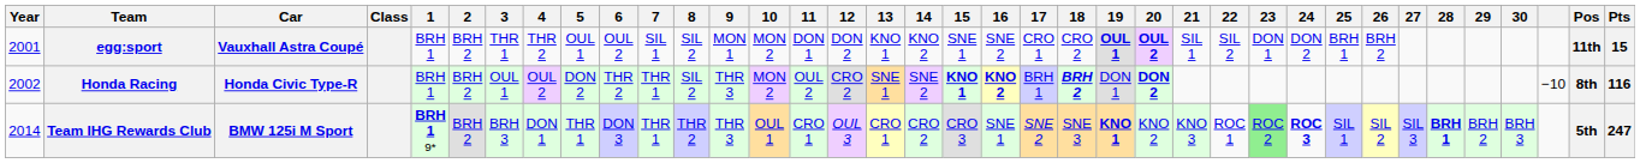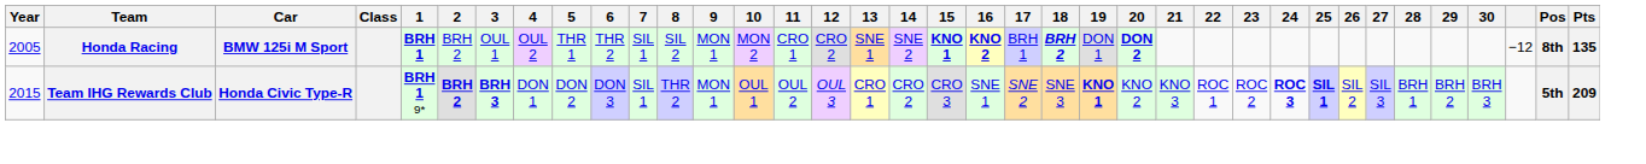 <table class="wikitable" style="text-align:center; font-size:85%">
 <tr>
 <th>Year</th>
 <th>Team</th>
 <th>Car</th>
 <th>Class</th>
 <th>1</th>
 <th>2</th>
 <th>3</th>
 <th>4</th>
 <th>5</th>
 <th>6</th>
 <th>7</th>
 <th>8</th>
 <th>9</th>
 <th>10</th>
 <th>11</th>
 <th>12</th>
 <th>13</th>
 <th>14</th>
 <th>15</th>
 <th>16</th>
 <th>17</th>
 <th>18</th>
 <th>19</th>
 <th>20</th>
 <th>21</th>
 <th>22</th>
 <th>23</th>
 <th>24</th>
 <th>25</th>
 <th>26</th>
 <th>27</th>
 <th>28</th>
 <th>29</th>
 <th>30</th>
 <th></th>
 <th>Pos</th>
 <th>Pts</th>
 </tr>
 <tr>
-<td><a href='#'>2001</a></td>
-<th nowrap><a href='#'>egg:sport</a></th>
-<th nowrap><a href='#'>Vauxhall Astra Coupé</a></th>
+<td><a href='#'>2005</a></td>
+<th nowrap><a href='#'>Honda Racing</a></th>
+<th nowrap><a href='#'>BMW 125i M Sport</a></th>
 <th><span></span></th>
-<td><a href='#'>BRH<br>1</a></td>
-<td><a href='#'>BRH<br>2</a></td>
-<td><a href='#'>THR<br>1</a></td>
-<td><a href='#'>THR<br>2</a></td>
-<td><a href='#'>OUL<br>1</a></td>
-<td><a href='#'>OUL<br>2</a></td>
-<td><a href='#'>SIL<br>1</a></td>
-<td><a href='#'>SIL<br>2</a></td>
-<td><a href='#'>MON<br>1</a></td>
-<td><a href='#'>MON<br>2</a></td>
-<td><a href='#'>DON<br>1</a></td>
-<td><a href='#'>DON<br>2</a></td>
-<td><a href='#'>KNO<br>1</a></td>
-<td><a href='#'>KNO<br>2</a></td>
-<td><a href='#'>SNE<br>1</a></td>
-<td><a href='#'>SNE<br>2</a></td>
-<td><a href='#'>CRO<br>1</a></td>
-<td><a href='#'>CRO<br>2</a></td>
-<td style="background:#DFDFDF;"><strong><a href='#'>OUL<br>1</a></strong><br></td>
-<td style="background:#EFCFFF;"><strong><a href='#'>OUL<br>2</a></strong><br></td>
-<td><a href='#'>SIL<br>1</a></td>
-<td><a href='#'>SIL<br>2</a></td>
-<td><a href='#'>DON<br>1</a></td>
-<td><a href='#'>DON<br>2</a></td>
-<td><a href='#'>BRH<br>1</a></td>
-<td><a href='#'>BRH<br>2</a></td>
-<td></td>
-<td></td>
-<td></td>
-<td></td>
-<td></td>
-<th>11th</th>
-<th>15</th>
-</tr>
-<tr>
-<td><a href='#'>2002</a></td>
-<th nowrap><a href='#'>Honda Racing</a></th>
-<th nowrap><a href='#'>Honda Civic Type-R</a></th>
-<th><span></span></th>
-<td style="background:#DFFFDF;"><a href='#'>BRH<br>1</a><br></td>
+<td style="background:#DFFFDF;"><strong><a href='#'>BRH<br>1</a><br></strong></td>
 <td style="background:#DFFFDF;"><a href='#'>BRH<br>2</a><br></td>
 <td style="background:#DFFFDF;"><a href='#'>OUL<br>1</a><br></td>
 <td style="background:#EFCFFF;"><a href='#'>OUL<br>2</a><br></td>
-<td style="background:#DFFFDF;"><a href='#'>DON<br>2</a><br></td>
+<td style="background:#DFFFDF;"><a href='#'>THR<br>1</a><br></td>
 <td style="background:#DFFFDF;"><a href='#'>THR<br>2</a><br></td>
-<td style="background:#DFFFDF;"><a href='#'>THR<br>1</a><br></td>
+<td style="background:#DFFFDF;"><a href='#'>SIL<br>1</a><br></td>
 <td style="background:#DFFFDF;"><a href='#'>SIL<br>2</a><br></td>
-<td style="background:#DFFFDF;"><a href='#'>THR<br>3</a><br></td>
+<td style="background:#DFFFDF;"><a href='#'>MON<br>1</a><br></td>
 <td style="background:#EFCFFF;"><a href='#'>MON<br>2</a><br></td>
-<td style="background:#DFFFDF;"><a href='#'>OUL<br>2</a><br></td>
+<td style="background:#DFFFDF;"><a href='#'>CRO<br>1</a><br></td>
 <td style="background:#DFDFDF;"><a href='#'>CRO<br>2</a><br></td>
 <td style="background:#FFDF9F;"><a href='#'>SNE<br>1</a><br></td>
 <td style="background:#EFCFFF;"><a href='#'>SNE<br>2</a><br></td>
 <td style="background:#DFFFDF;"><strong><a href='#'>KNO<br>1</a></strong><br></td>
 <td style="background:#FFFFBF;"><strong><a href='#'>KNO<br>2</a></strong><br></td>
 <td style="background:#CFCFFF;"><a href='#'>BRH<br>1</a><br></td>
 <td style="background:#DFFFDF;"><strong><em><a href='#'>BRH<br>2</a></em><br></strong></td>
 <td style="background:#DFDFDF;"><a href='#'>DON<br>1</a><br></td>
 <td style="background:#DFFFDF;"><strong><a href='#'>DON<br>2</a></strong><br></td>
 <td></td>
 <td></td>
 <td></td>
 <td></td>
 <td></td>
 <td></td>
 <td></td>
 <td></td>
 <td></td>
 <td></td>
-<td>−10</td>
+<td>−12</td>
 <th>8th</th>
-<th>116</th>
+<th>135</th>
 </tr>
 <tr>
-<td><a href='#'>2014</a></td>
+<td><a href='#'>2015</a></td>
 <th nowrap><a href='#'>Team IHG Rewards Club</a></th>
-<th nowrap><a href='#'>BMW 125i M Sport</a></th>
+<th nowrap><a href='#'>Honda Civic Type-R</a></th>
 <th></th>
 <td style="background:#DFFFDF;"><strong><a href='#'>BRH<br>1</a></strong><br><small>9*</small></td>
-<td style="background:#DFDFDF;"><a href='#'>BRH<br>2</a><br></td>
-<td style="background:#DFFFDF;"><a href='#'>BRH<br>3</a><br></td>
+<td style="background:#DFDFDF;"><strong><a href='#'>BRH<br>2</a><br></strong></td>
+<td style="background:#DFFFDF;"><strong><a href='#'>BRH<br>3</a><br></strong></td>
 <td style="background:#DFFFDF;"><a href='#'>DON<br>1</a><br></td>
-<td style="background:#DFFFDF;"><a href='#'>THR<br>1</a><br></td>
+<td style="background:#DFFFDF;"><a href='#'>DON<br>2</a><br></td>
 <td style="background:#CFCFFF;"><a href='#'>DON<br>3</a><br></td>
-<td style="background:#DFFFDF;"><a href='#'>THR<br>1</a><br></td>
+<td style="background:#DFFFDF;"><a href='#'>SIL<br>1</a><br></td>
 <td style="background:#CFCFFF;"><a href='#'>THR<br>2</a><br></td>
-<td style="background:#DFFFDF;"><a href='#'>THR<br>3</a><br></td>
+<td style="background:#DFFFDF;"><a href='#'>MON<br>1</a><br></td>
 <td style="background:#FFDF9F;"><a href='#'>OUL<br>1</a><br></td>
-<td style="background:#DFFFDF;"><a href='#'>CRO<br>1</a><br></td>
+<td style="background:#DFFFDF;"><a href='#'>OUL<br>2</a><br></td>
 <td style="background:#EFCFFF;"><em><a href='#'>OUL<br>3</a></em><br></td>
 <td style="background:#FFFFBF;"><a href='#'>CRO<br>1</a><br></td>
 <td style="background:#DFFFDF;"><a href='#'>CRO<br>2</a><br></td>
 <td style="background:#DFDFDF;"><a href='#'>CRO<br>3</a><br></td>
 <td style="background:#DFFFDF;"><a href='#'>SNE<br>1</a><br></td>
 <td style="background:#FFDF9F;"><em><a href='#'>SNE<br>2</a></em><br></td>
 <td style="background:#FFDF9F;"><a href='#'>SNE<br>3</a><br></td>
 <td style="background:#FFDF9F;"><strong><a href='#'>KNO<br>1</a></strong><br></td>
 <td style="background:#DFFFDF;"><a href='#'>KNO<br>2</a><br></td>
 <td style="background:#DFFFDF;"><a href='#'>KNO<br>3</a><br></td>
 <td><a href='#'>ROC<br>1</a></td>
-<td style="background: lightgreen;"><a href='#'>ROC<br>2</a></td>
+<td><a href='#'>ROC<br>2</a></td>
 <td><strong><a href='#'>ROC<br>3</a></strong></td>
-<td style="background:#CFCFFF;"><a href='#'>SIL<br>1</a><br></td>
+<td style="background:#CFCFFF;"><strong><a href='#'>SIL<br>1</a><br></strong></td>
 <td style="background:#FFFFBF;"><a href='#'>SIL<br>2</a><br></td>
 <td style="background:#CFCFFF;"><a href='#'>SIL<br>3</a><br></td>
-<td style="background:#DFFFDF;"><strong><a href='#'>BRH<br>1</a><br></strong></td>
+<td style="background:#DFFFDF;"><a href='#'>BRH<br>1</a><br></td>
 <td style="background:#DFFFDF;"><a href='#'>BRH<br>2</a><br></td>
 <td style="background:#DFFFDF;"><a href='#'>BRH<br>3</a><br></td>
 <td></td>
 <th>5th</th>
-<th>247</th>
+<th>209</th>
 </tr>
 </table>
